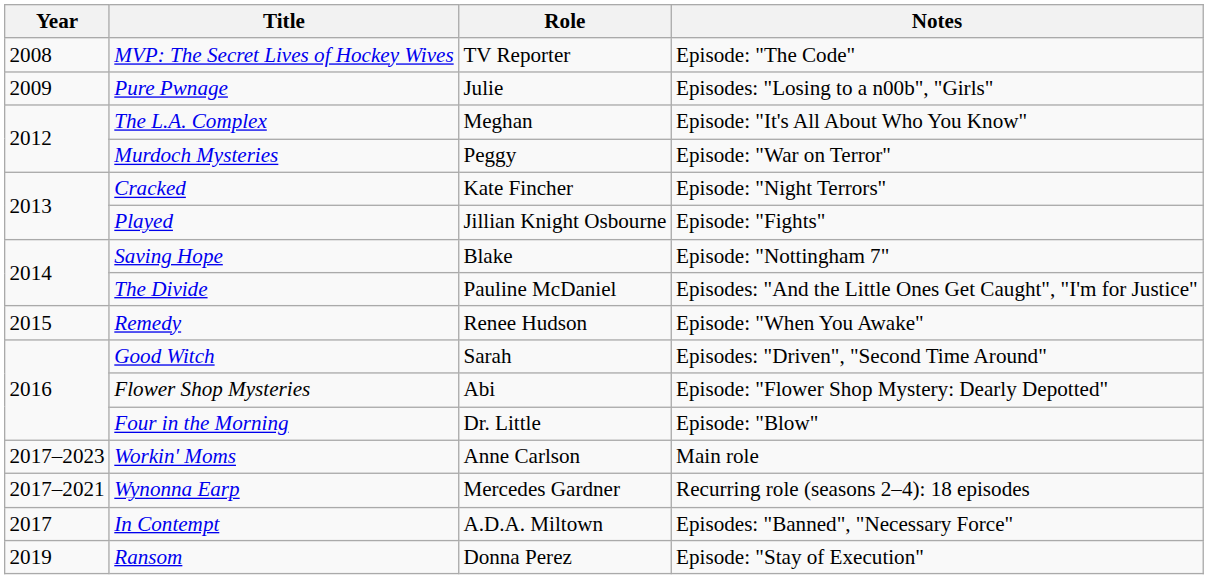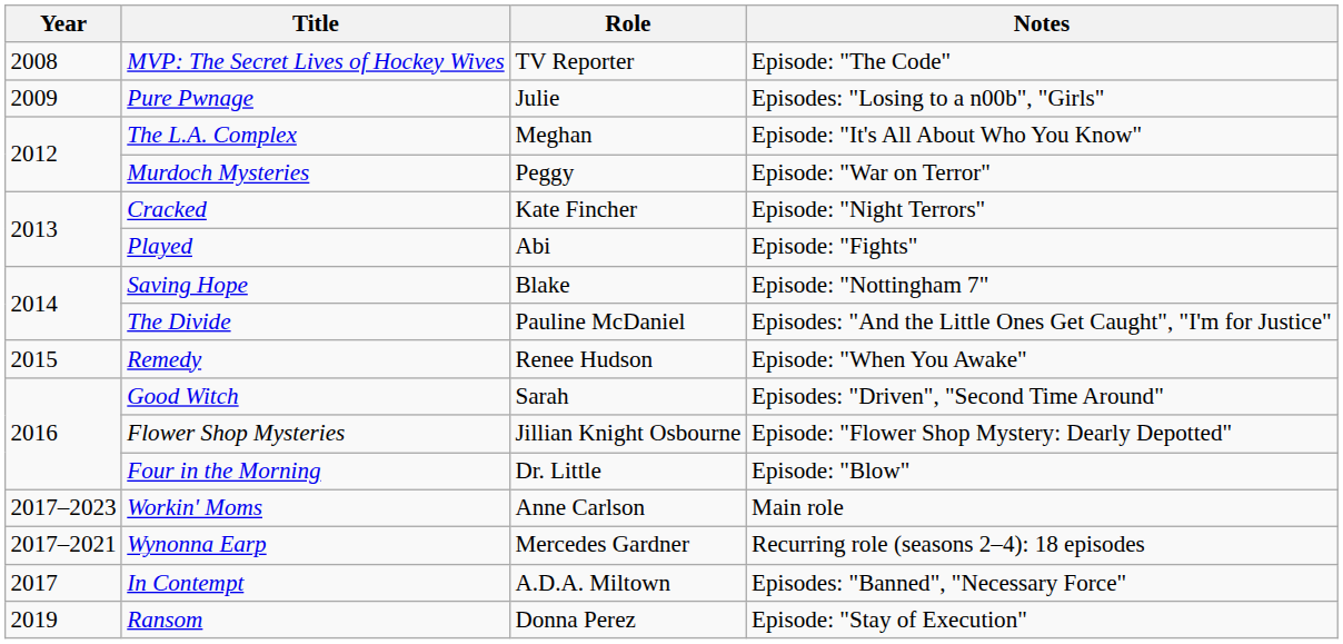 <table class="wikitable sortable">
 <tr>
 <th>Year</th>
 <th>Title</th>
 <th>Role</th>
 <th class="unsortable">Notes</th>
 </tr>
 <tr>
 <td>2008</td>
 <td><em><a href='#'>MVP: The Secret Lives of Hockey Wives</a></em></td>
 <td>TV Reporter</td>
 <td>Episode: "The Code"</td>
 </tr>
 <tr>
 <td>2009</td>
 <td><em><a href='#'>Pure Pwnage</a></em></td>
 <td>Julie</td>
 <td>Episodes: "Losing to a n00b", "Girls"</td>
 </tr>
 <tr>
 <td rowspan="2">2012</td>
 <td data-sort-value="L.A. Complex, The"><em><a href='#'>The L.A. Complex</a></em></td>
 <td>Meghan</td>
 <td>Episode: "It's All About Who You Know"</td>
 </tr>
 <tr>
 <td><em><a href='#'>Murdoch Mysteries</a></em></td>
 <td>Peggy</td>
 <td>Episode: "War on Terror"</td>
 </tr>
 <tr>
 <td rowspan="2">2013</td>
 <td><em><a href='#'>Cracked</a></em></td>
 <td>Kate Fincher</td>
 <td>Episode: "Night Terrors"</td>
 </tr>
 <tr>
 <td><em><a href='#'>Played</a></em></td>
-<td>Jillian Knight Osbourne</td>
+<td>Abi</td>
 <td>Episode: "Fights"</td>
 </tr>
 <tr>
 <td rowspan="2">2014</td>
 <td><em><a href='#'>Saving Hope</a></em></td>
 <td>Blake</td>
 <td>Episode: "Nottingham 7"</td>
 </tr>
 <tr>
 <td data-sort-value="Divide, The"><em><a href='#'>The Divide</a></em></td>
 <td>Pauline McDaniel</td>
 <td>Episodes: "And the Little Ones Get Caught", "I'm for Justice"</td>
 </tr>
 <tr>
 <td>2015</td>
 <td><em><a href='#'>Remedy</a></em></td>
 <td>Renee Hudson</td>
 <td>Episode: "When You Awake"</td>
 </tr>
 <tr>
 <td rowspan="3">2016</td>
 <td><em><a href='#'>Good Witch</a></em></td>
 <td>Sarah</td>
 <td>Episodes: "Driven", "Second Time Around"</td>
 </tr>
 <tr>
 <td><em>Flower Shop Mysteries</em></td>
-<td>Abi</td>
+<td>Jillian Knight Osbourne</td>
 <td>Episode: "Flower Shop Mystery: Dearly Depotted"</td>
 </tr>
 <tr>
 <td><em><a href='#'>Four in the Morning</a></em></td>
 <td>Dr. Little</td>
 <td>Episode: "Blow"</td>
 </tr>
 <tr>
 <td>2017–2023</td>
 <td><em><a href='#'>Workin' Moms</a></em></td>
 <td>Anne Carlson</td>
 <td>Main role</td>
 </tr>
 <tr>
 <td>2017–2021</td>
 <td><em><a href='#'>Wynonna Earp</a></em></td>
 <td>Mercedes Gardner</td>
 <td>Recurring role (seasons 2–4): 18 episodes</td>
 </tr>
 <tr>
 <td>2017</td>
 <td><em><a href='#'>In Contempt</a></em></td>
 <td>A.D.A. Miltown</td>
 <td>Episodes: "Banned", "Necessary Force"</td>
 </tr>
 <tr>
 <td>2019</td>
 <td><em><a href='#'>Ransom</a></em></td>
 <td>Donna Perez</td>
 <td>Episode: "Stay of Execution"</td>
 </tr>
 </table>
